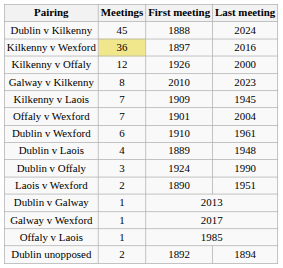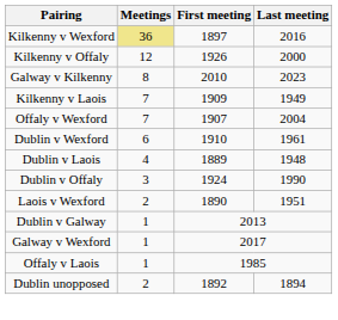 <table class="wikitable sortable" style="text-align:center;">
 <tr>
 <th>Pairing</th>
 <th>Meetings</th>
 <th>First meeting</th>
 <th>Last meeting</th>
-</tr>
-<tr>
-<td>Dublin v Kilkenny</td>
-<td>45</td>
-<td>1888</td>
-<td>2024</td>
 </tr>
 <tr>
 <td>Kilkenny v Wexford</td>
 <td style="background: khaki;">36</td>
 <td>1897</td>
 <td>2016</td>
 </tr>
 <tr>
 <td>Kilkenny v Offaly</td>
 <td>12</td>
 <td>1926</td>
 <td>2000</td>
 </tr>
 <tr>
 <td>Galway v Kilkenny</td>
 <td>8</td>
 <td>2010</td>
 <td>2023</td>
 </tr>
 <tr>
 <td>Kilkenny v Laois</td>
 <td>7</td>
 <td>1909</td>
-<td>1945</td>
+<td>1949</td>
 </tr>
 <tr>
 <td>Offaly v Wexford</td>
 <td>7</td>
-<td>1901</td>
+<td>1907</td>
 <td>2004</td>
 </tr>
 <tr>
 <td>Dublin v Wexford</td>
 <td>6</td>
 <td>1910</td>
 <td>1961</td>
 </tr>
 <tr>
 <td>Dublin v Laois</td>
 <td>4</td>
 <td>1889</td>
 <td>1948</td>
 </tr>
 <tr>
 <td>Dublin v Offaly</td>
 <td>3</td>
 <td>1924</td>
 <td>1990</td>
 </tr>
 <tr>
 <td>Laois v Wexford</td>
 <td>2</td>
 <td>1890</td>
 <td>1951</td>
 </tr>
 <tr>
 <td>Dublin v Galway</td>
 <td>1</td>
 <td colspan="2">2013</td>
 </tr>
 <tr>
 <td>Galway v Wexford</td>
 <td>1</td>
 <td colspan="2">2017</td>
 </tr>
 <tr>
 <td>Offaly v Laois</td>
 <td>1</td>
 <td colspan="2">1985</td>
 </tr>
 <tr>
 <td>Dublin unopposed</td>
 <td>2</td>
 <td>1892</td>
 <td>1894</td>
 </tr>
 </table>
